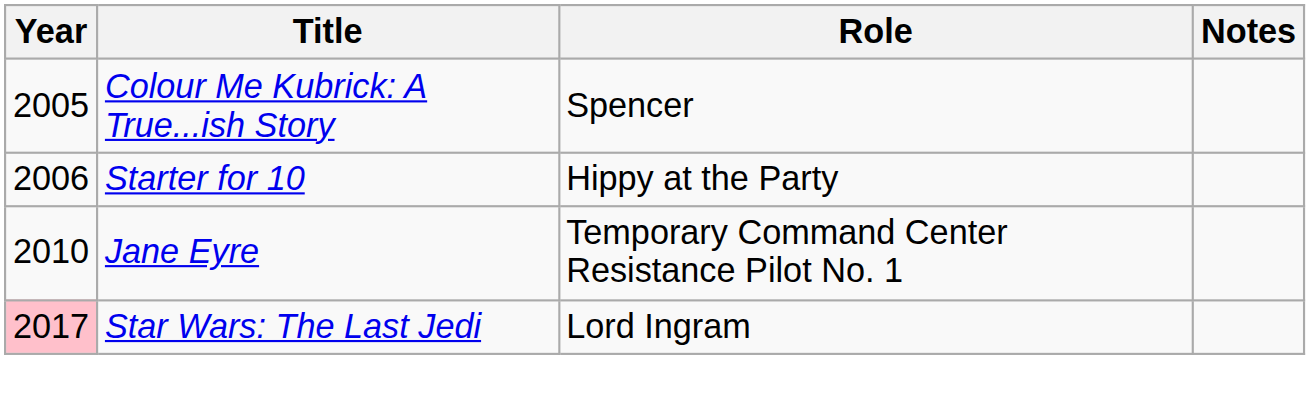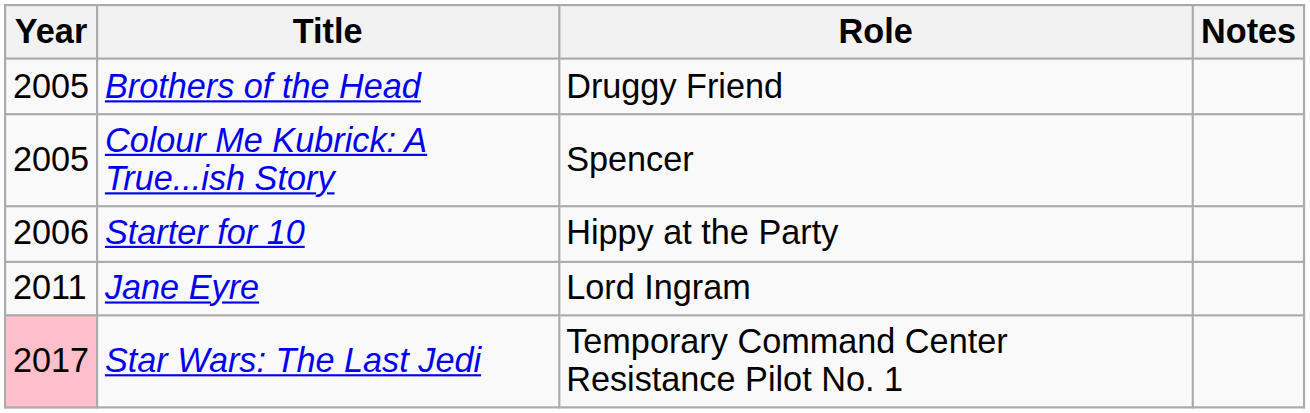 <table class="wikitable">
 <tr>
 <th>Year</th>
 <th>Title</th>
 <th>Role</th>
 <th>Notes</th>
+</tr>
+<tr>
+<td>2005</td>
+<td><em><a href='#'>Brothers of the Head</a></em></td>
+<td>Druggy Friend</td>
+<td></td>
 </tr>
 <tr>
 <td>2005</td>
 <td><em><a href='#'>Colour Me Kubrick: A True...ish Story</a></em></td>
 <td>Spencer</td>
 <td></td>
 </tr>
 <tr>
 <td>2006</td>
 <td><em><a href='#'>Starter for 10</a></em></td>
 <td>Hippy at the Party</td>
 <td></td>
 </tr>
 <tr>
-<td>2010</td>
+<td>2011</td>
 <td><em><a href='#'>Jane Eyre</a></em></td>
-<td>Temporary Command Center Resistance Pilot No. 1</td>
+<td>Lord Ingram</td>
 <td></td>
 </tr>
 <tr>
 <td style="background: pink;">2017</td>
 <td><em><a href='#'>Star Wars: The Last Jedi</a></em></td>
-<td>Lord Ingram</td>
+<td>Temporary Command Center Resistance Pilot No. 1</td>
 <td></td>
 </tr>
 </table>
